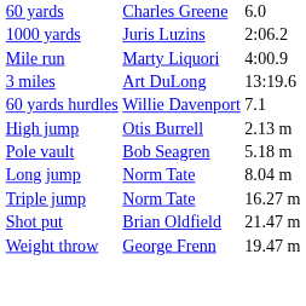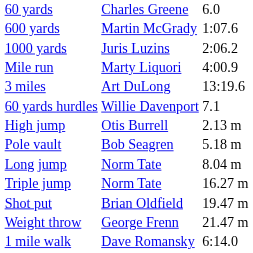 <table>
 <tr>
 <td><a href='#'>60 yards</a></td>
 <td><a href='#'>Charles Greene</a></td>
 <td>6.0</td>
+<td></td>
+<td></td>
+<td></td>
+<td></td>
+</tr>
+<tr>
+<td><a href='#'>600 yards</a></td>
+<td><a href='#'>Martin McGrady</a></td>
+<td>1:07.6</td>
 <td></td>
 <td></td>
 <td></td>
 <td></td>
 </tr>
 <tr>
 <td><a href='#'>1000 yards</a></td>
 <td><a href='#'>Juris Luzins</a></td>
 <td>2:06.2</td>
 <td></td>
 <td></td>
 <td></td>
 <td></td>
 </tr>
 <tr>
 <td><a href='#'>Mile run</a></td>
 <td><a href='#'>Marty Liquori</a></td>
 <td>4:00.9</td>
 <td></td>
 <td></td>
 <td></td>
 <td></td>
 </tr>
 <tr>
 <td><a href='#'>3 miles</a></td>
 <td><a href='#'>Art DuLong</a></td>
 <td>13:19.6</td>
 <td></td>
 <td></td>
 <td></td>
 <td></td>
 </tr>
 <tr>
 <td><a href='#'>60 yards hurdles</a></td>
 <td><a href='#'>Willie Davenport</a></td>
 <td>7.1</td>
 <td></td>
 <td></td>
 <td></td>
 <td></td>
 </tr>
 <tr>
 <td><a href='#'>High jump</a></td>
 <td><a href='#'>Otis Burrell</a></td>
 <td>2.13 m</td>
 <td></td>
 <td></td>
 <td></td>
 <td></td>
 </tr>
 <tr>
 <td><a href='#'>Pole vault</a></td>
 <td><a href='#'>Bob Seagren</a></td>
 <td>5.18 m</td>
 <td></td>
 <td></td>
 <td></td>
 <td></td>
 </tr>
 <tr>
 <td><a href='#'>Long jump</a></td>
 <td><a href='#'>Norm Tate</a></td>
 <td>8.04 m</td>
 <td></td>
 <td></td>
 <td></td>
 <td></td>
 </tr>
 <tr>
 <td><a href='#'>Triple jump</a></td>
 <td><a href='#'>Norm Tate</a></td>
 <td>16.27 m</td>
 <td></td>
 <td></td>
 <td></td>
 <td></td>
 </tr>
 <tr>
 <td><a href='#'>Shot put</a></td>
 <td><a href='#'>Brian Oldfield</a></td>
-<td>21.47 m</td>
+<td>19.47 m</td>
 <td></td>
 <td></td>
 <td></td>
 <td></td>
 </tr>
 <tr>
 <td><a href='#'>Weight throw</a></td>
 <td><a href='#'>George Frenn</a></td>
-<td>19.47 m</td>
+<td>21.47 m</td>
+<td></td>
+<td></td>
+<td></td>
+<td></td>
+</tr>
+<tr>
+<td><a href='#'>1 mile walk</a></td>
+<td><a href='#'>Dave Romansky</a></td>
+<td>6:14.0</td>
 <td></td>
 <td></td>
 <td></td>
 <td></td>
 </tr>
 </table>
